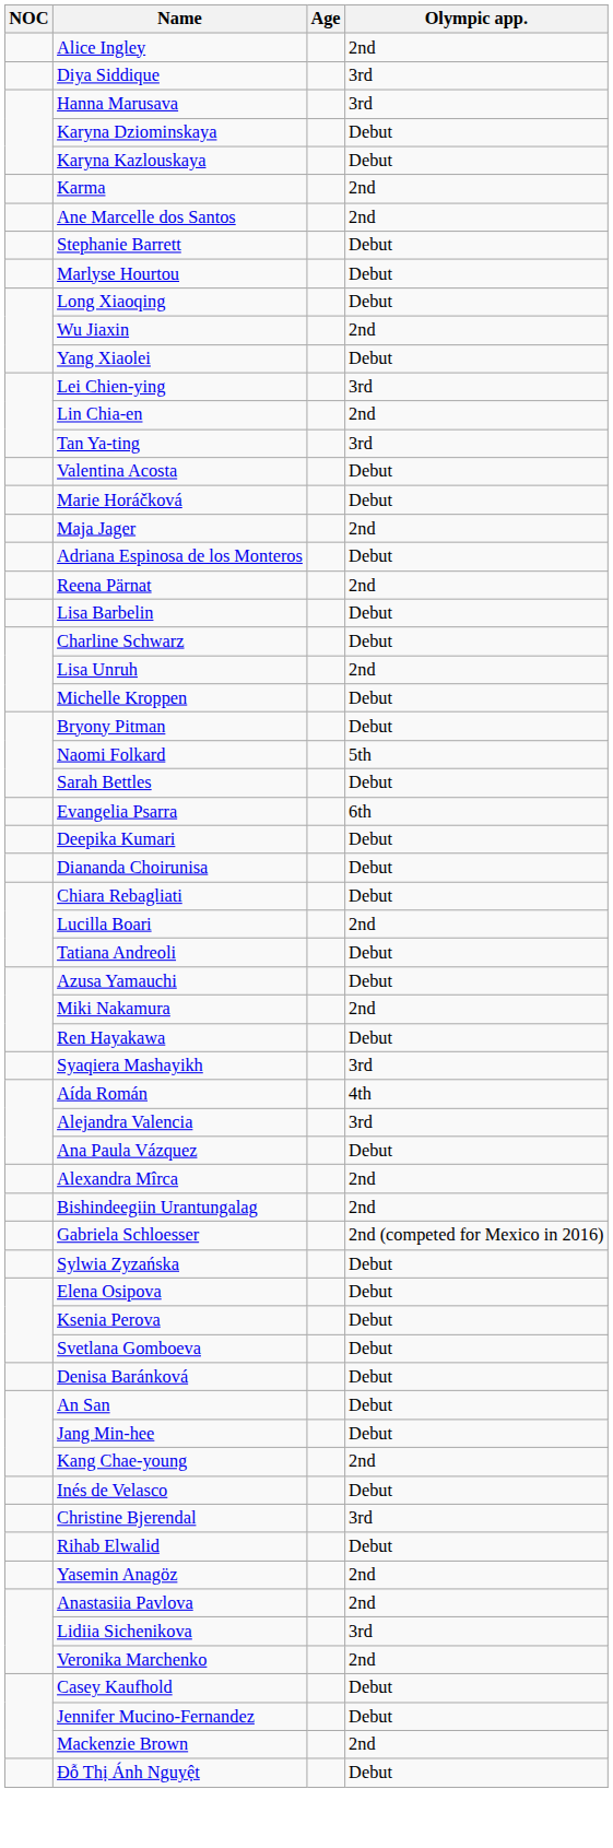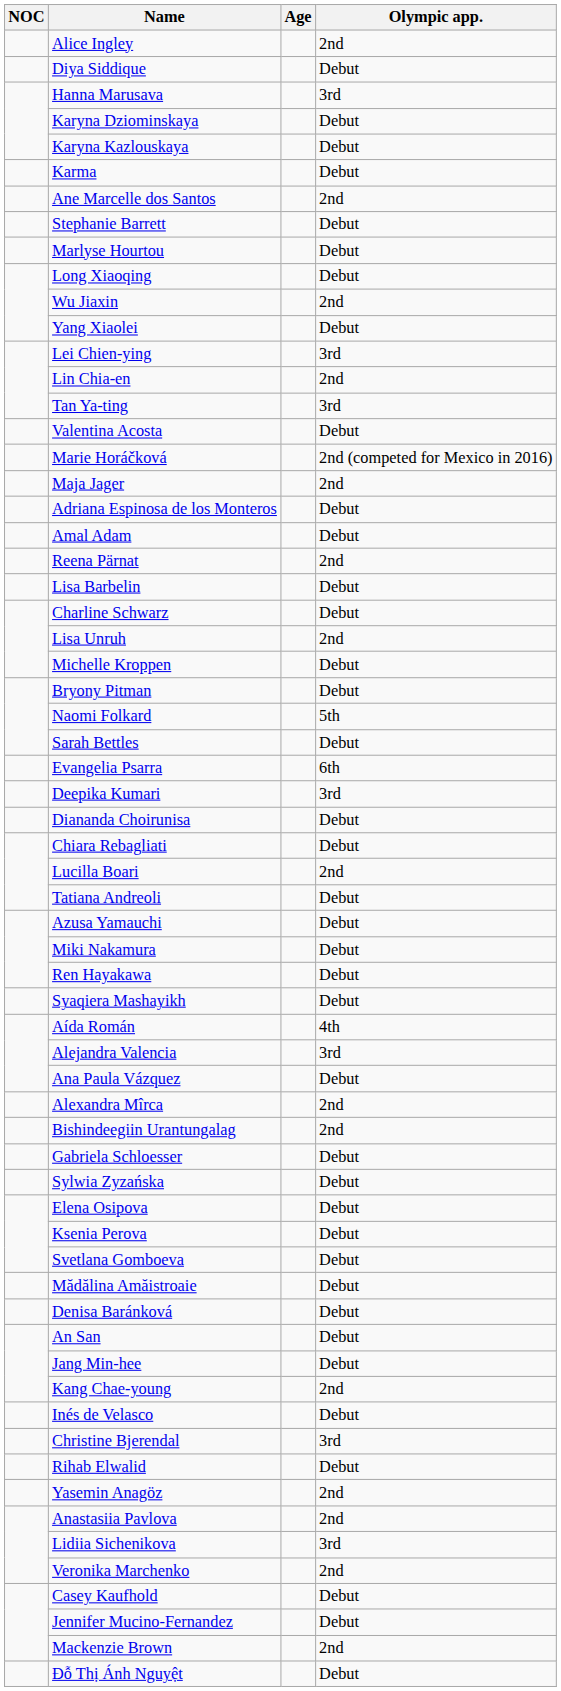 <table class="wikitable sortable">
 <tr>
 <th>NOC</th>
 <th>Name</th>
 <th>Age</th>
 <th>Olympic app.</th>
 </tr>
 <tr>
 <td></td>
 <td><a href='#'>Alice Ingley</a></td>
 <td></td>
 <td>2nd</td>
 </tr>
 <tr>
 <td></td>
 <td><a href='#'>Diya Siddique</a></td>
 <td></td>
-<td>3rd</td>
+<td>Debut</td>
 </tr>
 <tr>
 <td rowspan="3"></td>
 <td><a href='#'>Hanna Marusava</a></td>
 <td></td>
 <td>3rd</td>
 </tr>
 <tr>
 <td><a href='#'>Karyna Dziominskaya</a></td>
 <td></td>
 <td>Debut</td>
 </tr>
 <tr>
 <td><a href='#'>Karyna Kazlouskaya</a></td>
 <td></td>
 <td>Debut</td>
 </tr>
 <tr>
 <td></td>
 <td><a href='#'>Karma</a></td>
 <td></td>
-<td>2nd</td>
+<td>Debut</td>
 </tr>
 <tr>
 <td></td>
 <td><a href='#'>Ane Marcelle dos Santos</a></td>
 <td></td>
 <td>2nd</td>
 </tr>
 <tr>
 <td></td>
 <td><a href='#'>Stephanie Barrett</a></td>
 <td></td>
 <td>Debut</td>
 </tr>
 <tr>
 <td></td>
 <td><a href='#'>Marlyse Hourtou</a></td>
 <td></td>
 <td>Debut</td>
 </tr>
 <tr>
 <td rowspan="3"></td>
 <td><a href='#'>Long Xiaoqing</a></td>
 <td></td>
 <td>Debut</td>
 </tr>
 <tr>
 <td><a href='#'>Wu Jiaxin</a></td>
 <td></td>
 <td>2nd</td>
 </tr>
 <tr>
 <td><a href='#'>Yang Xiaolei</a></td>
 <td></td>
 <td>Debut</td>
 </tr>
 <tr>
 <td rowspan="3"></td>
 <td><a href='#'>Lei Chien-ying</a></td>
 <td></td>
 <td>3rd</td>
 </tr>
 <tr>
 <td><a href='#'>Lin Chia-en</a></td>
 <td></td>
 <td>2nd</td>
 </tr>
 <tr>
 <td><a href='#'>Tan Ya-ting</a></td>
 <td></td>
 <td>3rd</td>
 </tr>
 <tr>
 <td></td>
 <td><a href='#'>Valentina Acosta</a></td>
 <td></td>
 <td>Debut</td>
 </tr>
 <tr>
 <td></td>
 <td><a href='#'>Marie Horáčková</a></td>
 <td></td>
-<td>Debut</td>
+<td>2nd (competed for Mexico in 2016)</td>
 </tr>
 <tr>
 <td></td>
 <td><a href='#'>Maja Jager</a></td>
 <td></td>
 <td>2nd</td>
 </tr>
 <tr>
 <td></td>
 <td><a href='#'>Adriana Espinosa de los Monteros</a></td>
+<td></td>
+<td>Debut</td>
+</tr>
+<tr>
+<td></td>
+<td><a href='#'>Amal Adam</a></td>
 <td></td>
 <td>Debut</td>
 </tr>
 <tr>
 <td></td>
 <td><a href='#'>Reena Pärnat</a></td>
 <td></td>
 <td>2nd</td>
 </tr>
 <tr>
 <td></td>
 <td><a href='#'>Lisa Barbelin</a></td>
 <td></td>
 <td>Debut</td>
 </tr>
 <tr>
 <td rowspan="3"></td>
 <td><a href='#'>Charline Schwarz</a></td>
 <td></td>
 <td>Debut</td>
 </tr>
 <tr>
 <td><a href='#'>Lisa Unruh</a></td>
 <td></td>
 <td>2nd</td>
 </tr>
 <tr>
 <td><a href='#'>Michelle Kroppen</a></td>
 <td></td>
 <td>Debut</td>
 </tr>
 <tr>
 <td rowspan="3"></td>
 <td><a href='#'>Bryony Pitman</a></td>
 <td></td>
 <td>Debut</td>
 </tr>
 <tr>
 <td><a href='#'>Naomi Folkard</a></td>
 <td></td>
 <td>5th</td>
 </tr>
 <tr>
 <td><a href='#'>Sarah Bettles</a></td>
 <td></td>
 <td>Debut</td>
 </tr>
 <tr>
 <td></td>
 <td><a href='#'>Evangelia Psarra</a></td>
 <td></td>
 <td>6th</td>
 </tr>
 <tr>
 <td></td>
 <td><a href='#'>Deepika Kumari</a></td>
 <td></td>
-<td>Debut</td>
+<td>3rd</td>
 </tr>
 <tr>
 <td></td>
 <td><a href='#'>Diananda Choirunisa</a></td>
 <td></td>
 <td>Debut</td>
 </tr>
 <tr>
 <td rowspan="3"></td>
 <td><a href='#'>Chiara Rebagliati</a></td>
 <td></td>
 <td>Debut</td>
 </tr>
 <tr>
 <td><a href='#'>Lucilla Boari</a></td>
 <td></td>
 <td>2nd</td>
 </tr>
 <tr>
 <td><a href='#'>Tatiana Andreoli</a></td>
 <td></td>
 <td>Debut</td>
 </tr>
 <tr>
 <td rowspan="3"></td>
 <td><a href='#'>Azusa Yamauchi</a></td>
 <td></td>
 <td>Debut</td>
 </tr>
 <tr>
 <td><a href='#'>Miki Nakamura</a></td>
 <td></td>
-<td>2nd</td>
+<td>Debut</td>
 </tr>
 <tr>
 <td><a href='#'>Ren Hayakawa</a></td>
 <td></td>
 <td>Debut</td>
 </tr>
 <tr>
 <td></td>
 <td><a href='#'>Syaqiera Mashayikh</a></td>
 <td></td>
-<td>3rd</td>
+<td>Debut</td>
 </tr>
 <tr>
 <td rowspan="3"></td>
 <td><a href='#'>Aída Román</a></td>
 <td></td>
 <td>4th</td>
 </tr>
 <tr>
 <td><a href='#'>Alejandra Valencia</a></td>
 <td></td>
 <td>3rd</td>
 </tr>
 <tr>
 <td><a href='#'>Ana Paula Vázquez</a></td>
 <td></td>
 <td>Debut</td>
 </tr>
 <tr>
 <td></td>
 <td><a href='#'>Alexandra Mîrca</a></td>
 <td></td>
 <td>2nd</td>
 </tr>
 <tr>
 <td></td>
 <td><a href='#'>Bishindeegiin Urantungalag</a></td>
 <td></td>
 <td>2nd</td>
 </tr>
 <tr>
 <td></td>
 <td><a href='#'>Gabriela Schloesser</a></td>
 <td></td>
-<td>2nd (competed for Mexico in 2016)</td>
+<td>Debut</td>
 </tr>
 <tr>
 <td></td>
 <td><a href='#'>Sylwia Zyzańska</a></td>
 <td></td>
 <td>Debut</td>
 </tr>
 <tr>
 <td rowspan="3"></td>
 <td><a href='#'>Elena Osipova</a></td>
 <td></td>
 <td>Debut</td>
 </tr>
 <tr>
 <td><a href='#'>Ksenia Perova</a></td>
 <td></td>
 <td>Debut</td>
 </tr>
 <tr>
 <td><a href='#'>Svetlana Gomboeva</a></td>
+<td></td>
+<td>Debut</td>
+</tr>
+<tr>
+<td></td>
+<td><a href='#'>Mădălina Amăistroaie</a></td>
 <td></td>
 <td>Debut</td>
 </tr>
 <tr>
 <td></td>
 <td><a href='#'>Denisa Baránková</a></td>
 <td></td>
 <td>Debut</td>
 </tr>
 <tr>
 <td rowspan="3"></td>
 <td><a href='#'>An San</a></td>
 <td></td>
 <td>Debut</td>
 </tr>
 <tr>
 <td><a href='#'>Jang Min-hee</a></td>
 <td></td>
 <td>Debut</td>
 </tr>
 <tr>
 <td><a href='#'>Kang Chae-young</a></td>
 <td></td>
 <td>2nd</td>
 </tr>
 <tr>
 <td></td>
 <td><a href='#'>Inés de Velasco</a></td>
 <td></td>
 <td>Debut</td>
 </tr>
 <tr>
 <td></td>
 <td><a href='#'>Christine Bjerendal</a></td>
 <td></td>
 <td>3rd</td>
 </tr>
 <tr>
 <td></td>
 <td><a href='#'>Rihab Elwalid</a></td>
 <td></td>
 <td>Debut</td>
 </tr>
 <tr>
 <td></td>
 <td><a href='#'>Yasemin Anagöz</a></td>
 <td></td>
 <td>2nd</td>
 </tr>
 <tr>
 <td rowspan="3"></td>
 <td><a href='#'>Anastasiia Pavlova</a></td>
 <td></td>
 <td>2nd</td>
 </tr>
 <tr>
 <td><a href='#'>Lidiia Sichenikova</a></td>
 <td></td>
 <td>3rd</td>
 </tr>
 <tr>
 <td><a href='#'>Veronika Marchenko</a></td>
 <td></td>
 <td>2nd</td>
 </tr>
 <tr>
 <td rowspan="3"></td>
 <td><a href='#'>Casey Kaufhold</a></td>
 <td></td>
 <td>Debut</td>
 </tr>
 <tr>
 <td><a href='#'>Jennifer Mucino-Fernandez</a></td>
 <td></td>
 <td>Debut</td>
 </tr>
 <tr>
 <td><a href='#'>Mackenzie Brown</a></td>
 <td></td>
 <td>2nd</td>
 </tr>
 <tr>
 <td></td>
 <td><a href='#'>Đỗ Thị Ánh Nguyệt</a></td>
 <td></td>
 <td>Debut</td>
 </tr>
 </table>
